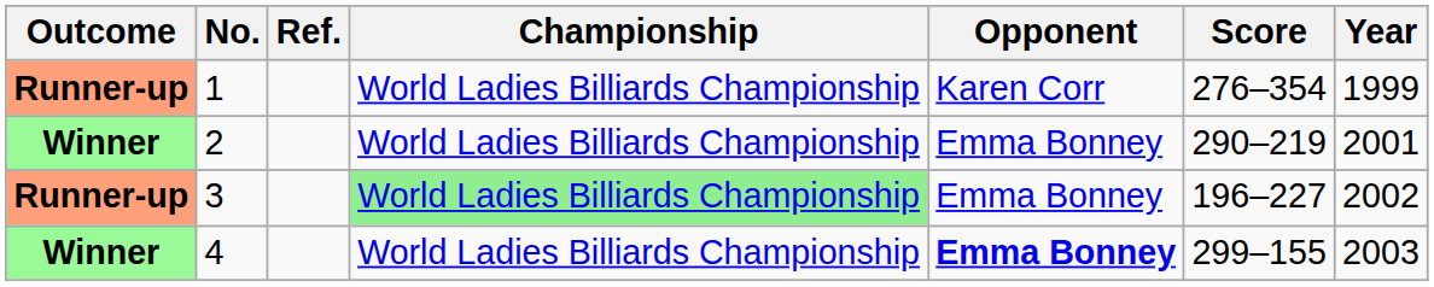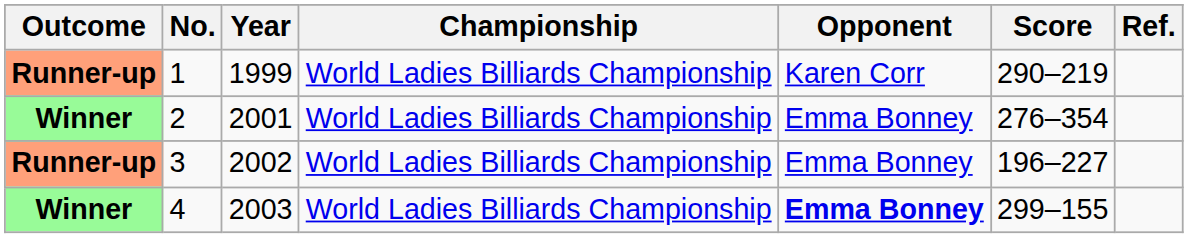 <table class="wikitable">
 <tr>
 <th>Outcome</th>
 <th>No.</th>
-<th>Ref.</th>
+<th>Year</th>
 <th>Championship</th>
 <th>Opponent</th>
 <th>Score</th>
-<th>Year</th>
+<th>Ref.</th>
 </tr>
 <tr>
 <th scope="row" style="background:#ffa07a;">Runner-up</th>
 <td>1</td>
-<td></td>
+<td>1999</td>
 <td><a href='#'>World Ladies Billiards Championship</a></td>
 <td><a href='#'>Karen Corr</a></td>
-<td>276–354</td>
-<td>1999</td>
+<td>290–219</td>
+<td></td>
 </tr>
 <tr>
 <th scope="row" style="background:#98FB98">Winner</th>
 <td>2</td>
-<td></td>
+<td>2001</td>
 <td><a href='#'>World Ladies Billiards Championship</a></td>
 <td><a href='#'>Emma Bonney</a></td>
-<td>290–219</td>
-<td>2001</td>
+<td>276–354</td>
+<td></td>
 </tr>
 <tr>
 <th scope="row" style="background:#ffa07a;">Runner-up</th>
 <td>3</td>
-<td></td>
-<td style="background: lightgreen;"><a href='#'>World Ladies Billiards Championship</a></td>
+<td>2002</td>
+<td><a href='#'>World Ladies Billiards Championship</a></td>
 <td><a href='#'>Emma Bonney</a></td>
 <td>196–227</td>
-<td>2002</td>
+<td></td>
 </tr>
 <tr>
 <th scope="row" style="background:#98FB98">Winner</th>
 <td>4</td>
-<td></td>
+<td>2003</td>
 <td><a href='#'>World Ladies Billiards Championship</a></td>
 <td><strong><a href='#'>Emma Bonney</a></strong></td>
 <td>299–155</td>
-<td>2003</td>
+<td></td>
 </tr>
 </table>
